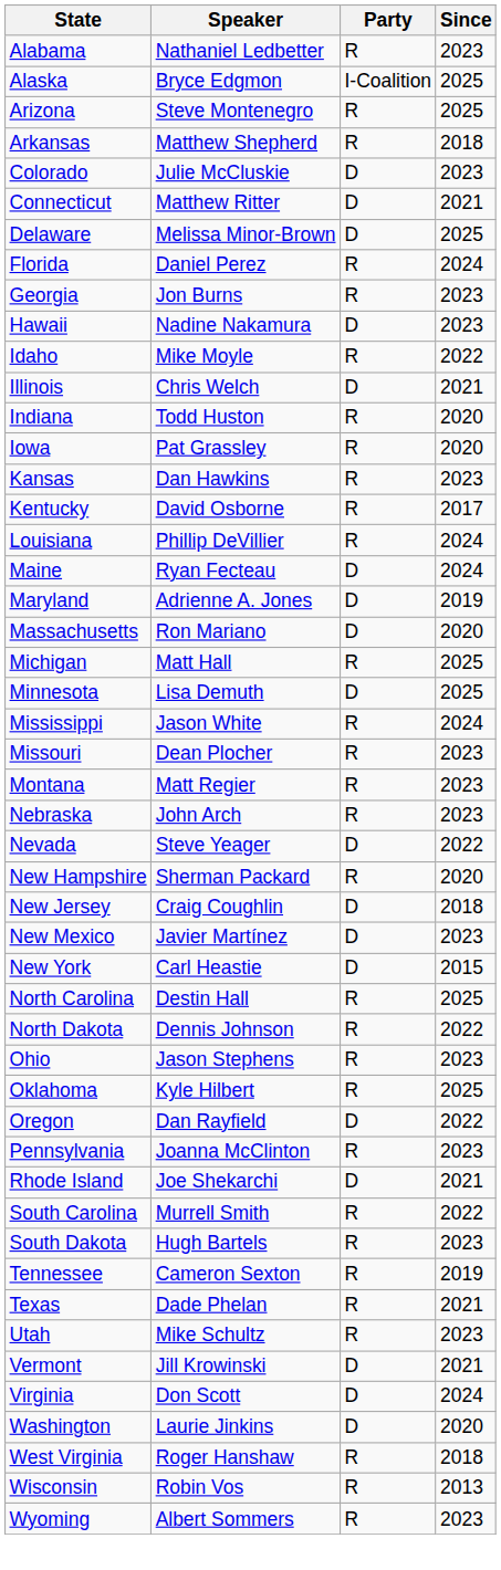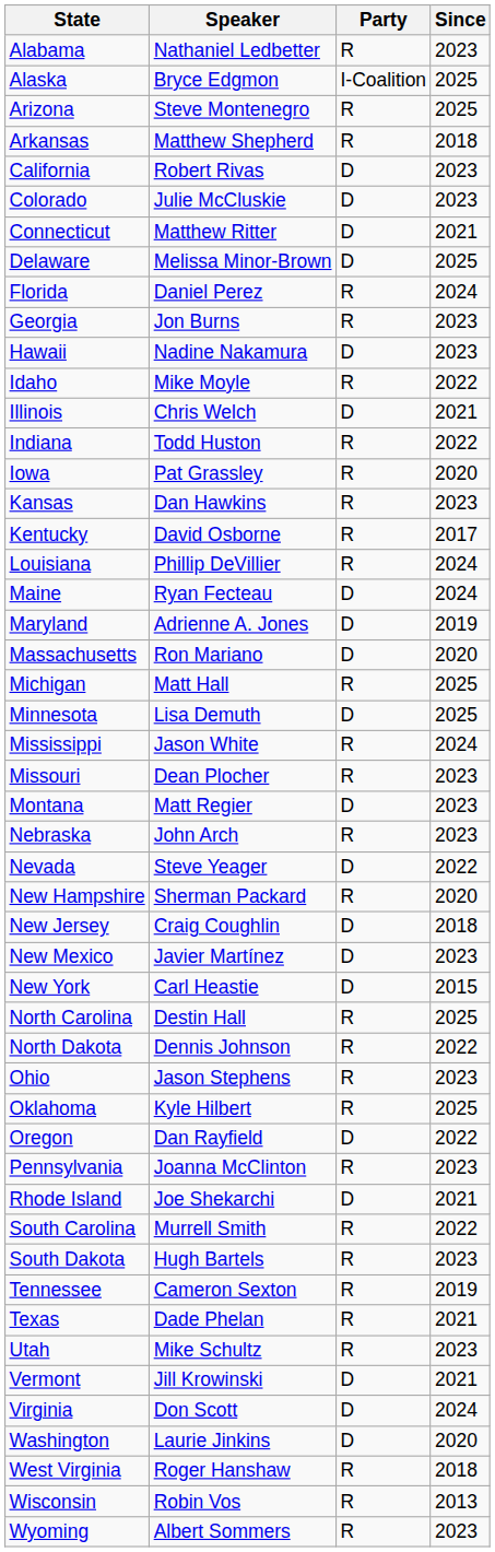 <table class="wikitable sortable">
 <tr>
 <th>State</th>
 <th>Speaker</th>
 <th>Party</th>
 <th>Since</th>
 </tr>
 <tr>
 <td><a href='#'>Alabama</a></td>
 <td><a href='#'>Nathaniel Ledbetter</a></td>
 <td>R</td>
 <td>2023</td>
 </tr>
 <tr>
 <td><a href='#'>Alaska</a></td>
 <td><a href='#'>Bryce Edgmon</a></td>
 <td>I-Coalition</td>
 <td>2025</td>
 </tr>
 <tr>
 <td><a href='#'>Arizona</a></td>
 <td><a href='#'>Steve Montenegro</a></td>
 <td>R</td>
 <td>2025</td>
 </tr>
 <tr>
 <td><a href='#'>Arkansas</a></td>
 <td><a href='#'>Matthew Shepherd</a></td>
 <td>R</td>
 <td>2018</td>
+</tr>
+<tr>
+<td><a href='#'>California</a></td>
+<td><a href='#'>Robert Rivas</a></td>
+<td>D</td>
+<td>2023</td>
 </tr>
 <tr>
 <td><a href='#'>Colorado</a></td>
 <td><a href='#'>Julie McCluskie</a></td>
 <td>D</td>
 <td>2023</td>
 </tr>
 <tr>
 <td><a href='#'>Connecticut</a></td>
 <td><a href='#'>Matthew Ritter</a></td>
 <td>D</td>
 <td>2021</td>
 </tr>
 <tr>
 <td><a href='#'>Delaware</a></td>
 <td><a href='#'>Melissa Minor-Brown</a></td>
 <td>D</td>
 <td>2025</td>
 </tr>
 <tr>
 <td><a href='#'>Florida</a></td>
 <td><a href='#'>Daniel Perez</a></td>
 <td>R</td>
 <td>2024</td>
 </tr>
 <tr>
 <td><a href='#'>Georgia</a></td>
 <td><a href='#'>Jon Burns</a></td>
 <td>R</td>
 <td>2023</td>
 </tr>
 <tr>
 <td><a href='#'>Hawaii</a></td>
 <td><a href='#'>Nadine Nakamura</a></td>
 <td>D</td>
 <td>2023</td>
 </tr>
 <tr>
 <td><a href='#'>Idaho</a></td>
 <td><a href='#'>Mike Moyle</a></td>
 <td>R</td>
 <td>2022</td>
 </tr>
 <tr>
 <td><a href='#'>Illinois</a></td>
 <td><a href='#'>Chris Welch</a></td>
 <td>D</td>
 <td>2021</td>
 </tr>
 <tr>
 <td><a href='#'>Indiana</a></td>
 <td><a href='#'>Todd Huston</a></td>
 <td>R</td>
-<td>2020</td>
+<td>2022</td>
 </tr>
 <tr>
 <td><a href='#'>Iowa</a></td>
 <td><a href='#'>Pat Grassley</a></td>
 <td>R</td>
 <td>2020</td>
 </tr>
 <tr>
 <td><a href='#'>Kansas</a></td>
 <td><a href='#'>Dan Hawkins</a></td>
 <td>R</td>
 <td>2023</td>
 </tr>
 <tr>
 <td><a href='#'>Kentucky</a></td>
 <td><a href='#'>David Osborne</a></td>
 <td>R</td>
 <td>2017</td>
 </tr>
 <tr>
 <td><a href='#'>Louisiana</a></td>
 <td><a href='#'>Phillip DeVillier</a></td>
 <td>R</td>
 <td>2024</td>
 </tr>
 <tr>
 <td><a href='#'>Maine</a></td>
 <td><a href='#'>Ryan Fecteau</a></td>
 <td>D</td>
 <td>2024</td>
 </tr>
 <tr>
 <td><a href='#'>Maryland</a></td>
 <td><a href='#'>Adrienne A. Jones</a></td>
 <td>D</td>
 <td>2019</td>
 </tr>
 <tr>
 <td><a href='#'>Massachusetts</a></td>
 <td><a href='#'>Ron Mariano</a></td>
 <td>D</td>
 <td>2020</td>
 </tr>
 <tr>
 <td><a href='#'>Michigan</a></td>
 <td><a href='#'>Matt Hall</a></td>
 <td>R</td>
 <td>2025</td>
 </tr>
 <tr>
 <td><a href='#'>Minnesota</a></td>
 <td><a href='#'>Lisa Demuth</a></td>
 <td>D</td>
 <td>2025</td>
 </tr>
 <tr>
 <td><a href='#'>Mississippi</a></td>
 <td><a href='#'>Jason White</a></td>
 <td>R</td>
 <td>2024</td>
 </tr>
 <tr>
 <td><a href='#'>Missouri</a></td>
 <td><a href='#'>Dean Plocher</a></td>
 <td>R</td>
 <td>2023</td>
 </tr>
 <tr>
 <td><a href='#'>Montana</a></td>
 <td><a href='#'>Matt Regier</a></td>
-<td>R</td>
+<td>D</td>
 <td>2023</td>
 </tr>
 <tr>
 <td><a href='#'>Nebraska</a></td>
 <td><a href='#'>John Arch</a></td>
 <td>R</td>
 <td>2023</td>
 </tr>
 <tr>
 <td><a href='#'>Nevada</a></td>
 <td><a href='#'>Steve Yeager</a></td>
 <td>D</td>
 <td>2022</td>
 </tr>
 <tr>
 <td><a href='#'>New Hampshire</a></td>
 <td><a href='#'>Sherman Packard</a></td>
 <td>R</td>
 <td>2020</td>
 </tr>
 <tr>
 <td><a href='#'>New Jersey</a></td>
 <td><a href='#'>Craig Coughlin</a></td>
 <td>D</td>
 <td>2018</td>
 </tr>
 <tr>
 <td><a href='#'>New Mexico</a></td>
 <td><a href='#'>Javier Martínez</a></td>
 <td>D</td>
 <td>2023</td>
 </tr>
 <tr>
 <td><a href='#'>New York</a></td>
 <td><a href='#'>Carl Heastie</a></td>
 <td>D</td>
 <td>2015</td>
 </tr>
 <tr>
 <td><a href='#'>North Carolina</a></td>
 <td><a href='#'>Destin Hall</a></td>
 <td>R</td>
 <td>2025</td>
 </tr>
 <tr>
 <td><a href='#'>North Dakota</a></td>
 <td><a href='#'>Dennis Johnson</a></td>
 <td>R</td>
 <td>2022</td>
 </tr>
 <tr>
 <td><a href='#'>Ohio</a></td>
 <td><a href='#'>Jason Stephens</a></td>
 <td>R</td>
 <td>2023</td>
 </tr>
 <tr>
 <td><a href='#'>Oklahoma</a></td>
 <td><a href='#'>Kyle Hilbert</a></td>
 <td>R</td>
 <td>2025</td>
 </tr>
 <tr>
 <td><a href='#'>Oregon</a></td>
 <td><a href='#'>Dan Rayfield</a></td>
 <td>D</td>
 <td>2022</td>
 </tr>
 <tr>
 <td><a href='#'>Pennsylvania</a></td>
 <td><a href='#'>Joanna McClinton</a></td>
 <td>R</td>
 <td>2023</td>
 </tr>
 <tr>
 <td><a href='#'>Rhode Island</a></td>
 <td><a href='#'>Joe Shekarchi</a></td>
 <td>D</td>
 <td>2021</td>
 </tr>
 <tr>
 <td><a href='#'>South Carolina</a></td>
 <td><a href='#'>Murrell Smith</a></td>
 <td>R</td>
 <td>2022</td>
 </tr>
 <tr>
 <td><a href='#'>South Dakota</a></td>
 <td><a href='#'>Hugh Bartels</a></td>
 <td>R</td>
 <td>2023</td>
 </tr>
 <tr>
 <td><a href='#'>Tennessee</a></td>
 <td><a href='#'>Cameron Sexton</a></td>
 <td>R</td>
 <td>2019</td>
 </tr>
 <tr>
 <td><a href='#'>Texas</a></td>
 <td><a href='#'>Dade Phelan</a></td>
 <td>R</td>
 <td>2021</td>
 </tr>
 <tr>
 <td><a href='#'>Utah</a></td>
 <td><a href='#'>Mike Schultz</a></td>
 <td>R</td>
 <td>2023</td>
 </tr>
 <tr>
 <td><a href='#'>Vermont</a></td>
 <td><a href='#'>Jill Krowinski</a></td>
 <td>D</td>
 <td>2021</td>
 </tr>
 <tr>
 <td><a href='#'>Virginia</a></td>
 <td><a href='#'>Don Scott</a></td>
 <td>D</td>
 <td>2024</td>
 </tr>
 <tr>
 <td><a href='#'>Washington</a></td>
 <td><a href='#'>Laurie Jinkins</a></td>
 <td>D</td>
 <td>2020</td>
 </tr>
 <tr>
 <td><a href='#'>West Virginia</a></td>
 <td><a href='#'>Roger Hanshaw</a></td>
 <td>R</td>
 <td>2018</td>
 </tr>
 <tr>
 <td><a href='#'>Wisconsin</a></td>
 <td><a href='#'>Robin Vos</a></td>
 <td>R</td>
 <td>2013</td>
 </tr>
 <tr>
 <td><a href='#'>Wyoming</a></td>
 <td><a href='#'>Albert Sommers</a></td>
 <td>R</td>
 <td>2023</td>
 </tr>
 </table>
